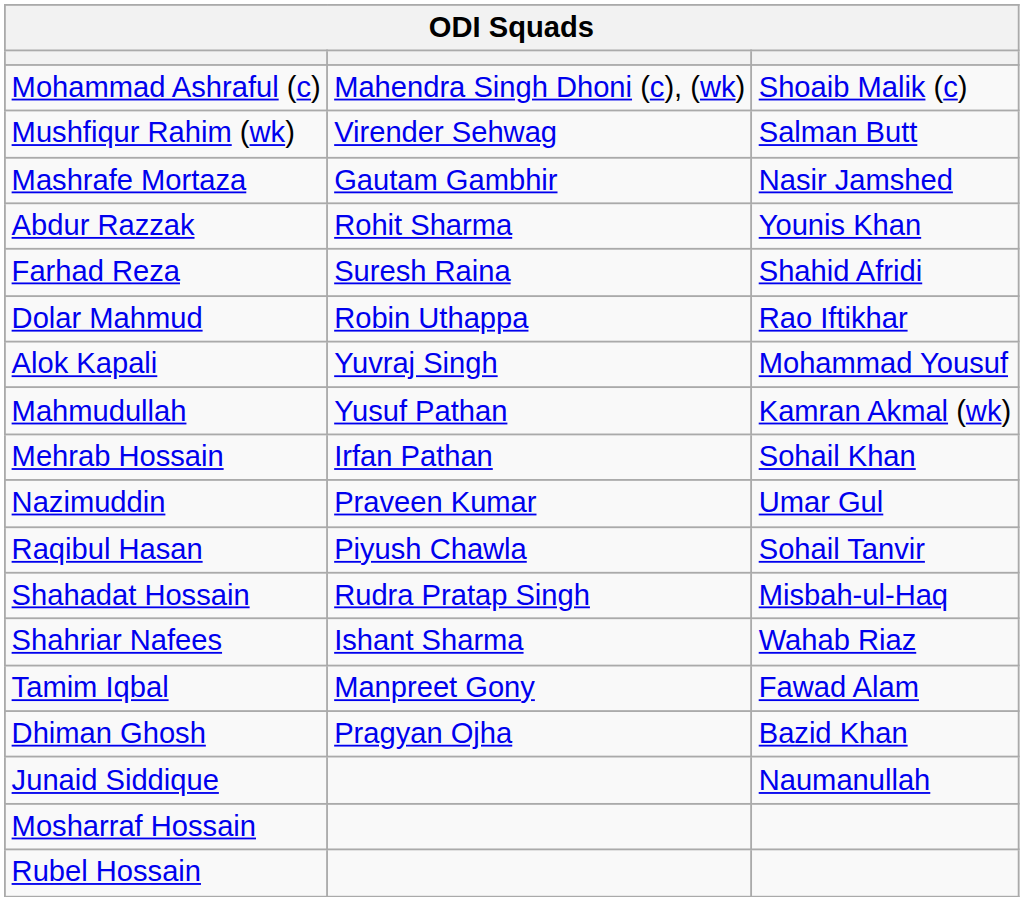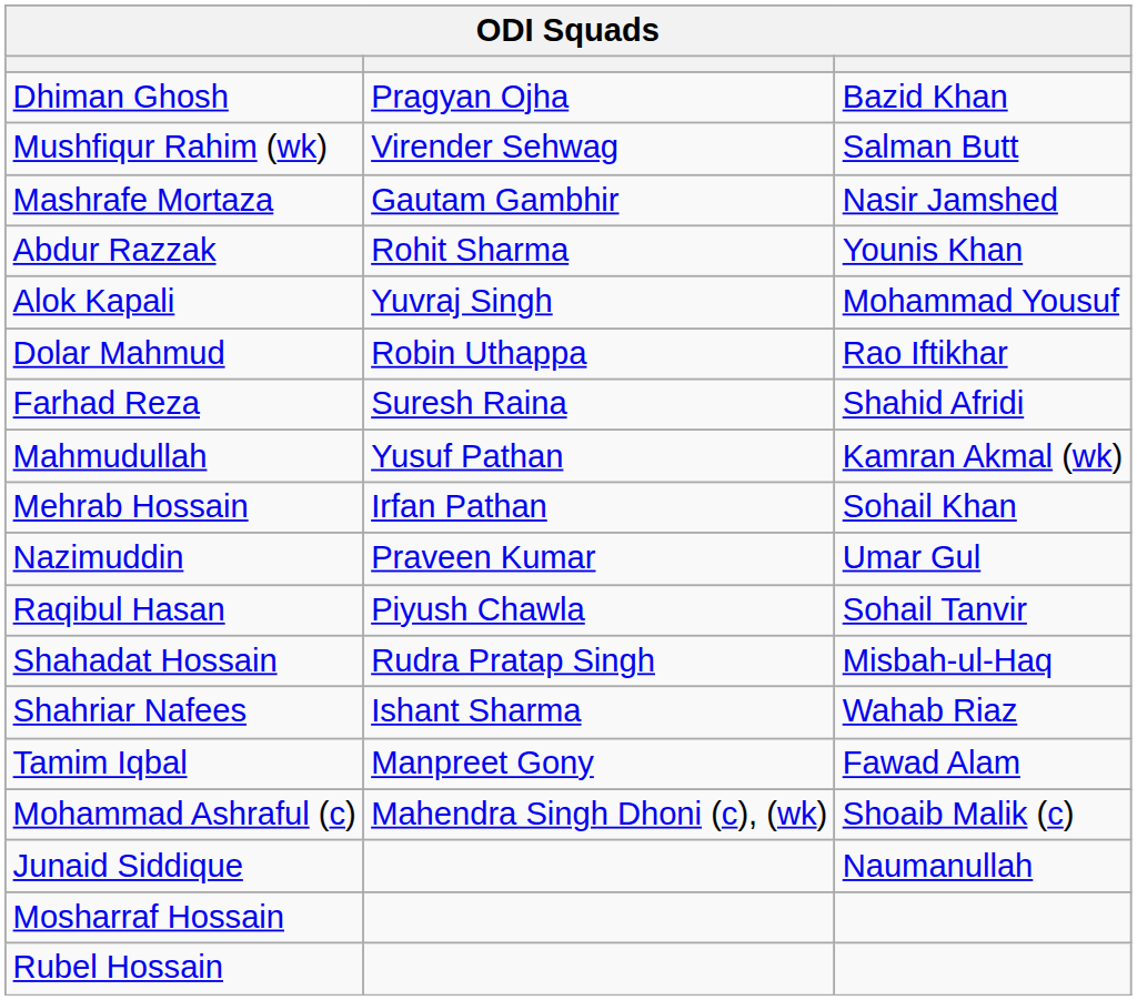 <table class="wikitable">
 <tr>
 <th colspan=3>ODI Squads</th>
 </tr>
 <tr>
 <th></th>
 <th></th>
 <th></th>
 </tr>
 <tr>
-<td><a href='#'>Mohammad Ashraful</a> (<a href='#'>c</a>)</td>
-<td><a href='#'>Mahendra Singh Dhoni</a> (<a href='#'>c</a>), (<a href='#'>wk</a>)</td>
-<td><a href='#'>Shoaib Malik</a> (<a href='#'>c</a>)</td>
+<td><a href='#'>Dhiman Ghosh</a></td>
+<td><a href='#'>Pragyan Ojha</a></td>
+<td><a href='#'>Bazid Khan</a></td>
 </tr>
 <tr>
 <td><a href='#'>Mushfiqur Rahim</a> (<a href='#'>wk</a>)</td>
 <td><a href='#'>Virender Sehwag</a></td>
 <td><a href='#'>Salman Butt</a></td>
 </tr>
 <tr>
 <td><a href='#'>Mashrafe Mortaza</a></td>
 <td><a href='#'>Gautam Gambhir</a></td>
 <td><a href='#'>Nasir Jamshed</a></td>
 </tr>
 <tr>
 <td><a href='#'>Abdur Razzak</a></td>
 <td><a href='#'>Rohit Sharma</a></td>
 <td><a href='#'>Younis Khan</a></td>
 </tr>
 <tr>
-<td><a href='#'>Farhad Reza</a></td>
-<td><a href='#'>Suresh Raina</a></td>
-<td><a href='#'>Shahid Afridi</a></td>
+<td><a href='#'>Alok Kapali</a></td>
+<td><a href='#'>Yuvraj Singh</a></td>
+<td><a href='#'>Mohammad Yousuf</a></td>
 </tr>
 <tr>
 <td><a href='#'>Dolar Mahmud</a></td>
 <td><a href='#'>Robin Uthappa</a></td>
 <td><a href='#'>Rao Iftikhar</a></td>
 </tr>
 <tr>
-<td><a href='#'>Alok Kapali</a></td>
-<td><a href='#'>Yuvraj Singh</a></td>
-<td><a href='#'>Mohammad Yousuf</a></td>
+<td><a href='#'>Farhad Reza</a></td>
+<td><a href='#'>Suresh Raina</a></td>
+<td><a href='#'>Shahid Afridi</a></td>
 </tr>
 <tr>
 <td><a href='#'>Mahmudullah</a></td>
 <td><a href='#'>Yusuf Pathan</a></td>
 <td><a href='#'>Kamran Akmal</a> (<a href='#'>wk</a>)</td>
 </tr>
 <tr>
 <td><a href='#'>Mehrab Hossain</a></td>
 <td><a href='#'>Irfan Pathan</a></td>
 <td><a href='#'>Sohail Khan</a></td>
 </tr>
 <tr>
 <td><a href='#'>Nazimuddin</a></td>
 <td><a href='#'>Praveen Kumar</a></td>
 <td><a href='#'>Umar Gul</a></td>
 </tr>
 <tr>
 <td><a href='#'>Raqibul Hasan</a></td>
 <td><a href='#'>Piyush Chawla</a></td>
 <td><a href='#'>Sohail Tanvir</a></td>
 </tr>
 <tr>
 <td><a href='#'>Shahadat Hossain</a></td>
 <td><a href='#'>Rudra Pratap Singh</a></td>
 <td><a href='#'>Misbah-ul-Haq</a></td>
 </tr>
 <tr>
 <td><a href='#'>Shahriar Nafees</a></td>
 <td><a href='#'>Ishant Sharma</a></td>
 <td><a href='#'>Wahab Riaz</a></td>
 </tr>
 <tr>
 <td><a href='#'>Tamim Iqbal</a></td>
 <td><a href='#'>Manpreet Gony</a></td>
 <td><a href='#'>Fawad Alam</a></td>
 </tr>
 <tr>
-<td><a href='#'>Dhiman Ghosh</a></td>
-<td><a href='#'>Pragyan Ojha</a></td>
-<td><a href='#'>Bazid Khan</a></td>
+<td><a href='#'>Mohammad Ashraful</a> (<a href='#'>c</a>)</td>
+<td><a href='#'>Mahendra Singh Dhoni</a> (<a href='#'>c</a>), (<a href='#'>wk</a>)</td>
+<td><a href='#'>Shoaib Malik</a> (<a href='#'>c</a>)</td>
 </tr>
 <tr>
 <td><a href='#'>Junaid Siddique</a></td>
 <td></td>
 <td><a href='#'>Naumanullah</a></td>
 </tr>
 <tr>
 <td><a href='#'>Mosharraf Hossain</a></td>
 <td></td>
 <td></td>
 </tr>
 <tr>
 <td><a href='#'>Rubel Hossain</a></td>
 <td></td>
 <td></td>
 </tr>
 </table>
